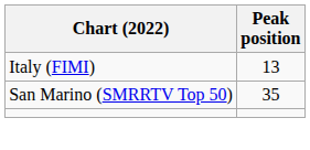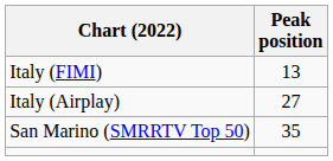 <table class="wikitable sortable plainrowheaders">
 <tr>
 <th>Chart (2022)</th>
 <th>Peak<br>position</th>
 </tr>
 <tr>
 <td>Italy (<a href='#'>FIMI</a>)</td>
 <td align="center">13</td>
 </tr>
 <tr>
+<td>Italy (Airplay)</td>
+<td align="center">27</td>
+</tr>
+<tr>
 <td>San Marino (<a href='#'>SMRRTV Top 50</a>)</td>
 <td align="center">35</td>
 </tr>
 <tr>
 <td></td>
 </tr>
 </table>
